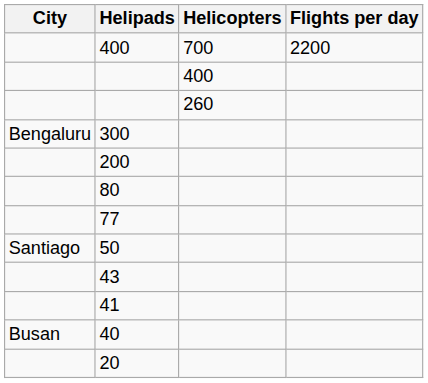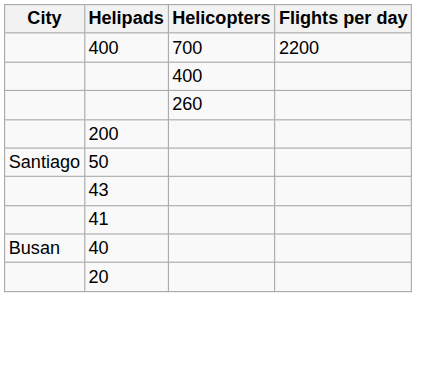 <table class="wikitable">
 <tr>
 <th>City</th>
 <th>Helipads</th>
 <th>Helicopters</th>
 <th>Flights per day</th>
 </tr>
 <tr>
 <td></td>
 <td>400</td>
 <td>700</td>
 <td>2200</td>
 </tr>
 <tr>
 <td></td>
 <td></td>
 <td>400</td>
 <td></td>
 </tr>
 <tr>
 <td></td>
 <td></td>
 <td>260</td>
 <td></td>
 </tr>
 <tr>
-<td>Bengaluru</td>
-<td>300</td>
-<td></td>
-<td></td>
-</tr>
-<tr>
 <td></td>
 <td>200</td>
-<td></td>
-<td></td>
-</tr>
-<tr>
-<td></td>
-<td>80</td>
-<td></td>
-<td></td>
-</tr>
-<tr>
-<td></td>
-<td>77</td>
 <td></td>
 <td></td>
 </tr>
 <tr>
 <td>Santiago</td>
 <td>50</td>
 <td></td>
 <td></td>
 </tr>
 <tr>
 <td></td>
 <td>43</td>
 <td></td>
 <td></td>
 </tr>
 <tr>
 <td></td>
 <td>41</td>
 <td></td>
 <td></td>
 </tr>
 <tr>
 <td>Busan</td>
 <td>40</td>
 <td></td>
 <td></td>
 </tr>
 <tr>
 <td></td>
 <td>20</td>
 <td></td>
 <td></td>
 </tr>
 </table>
